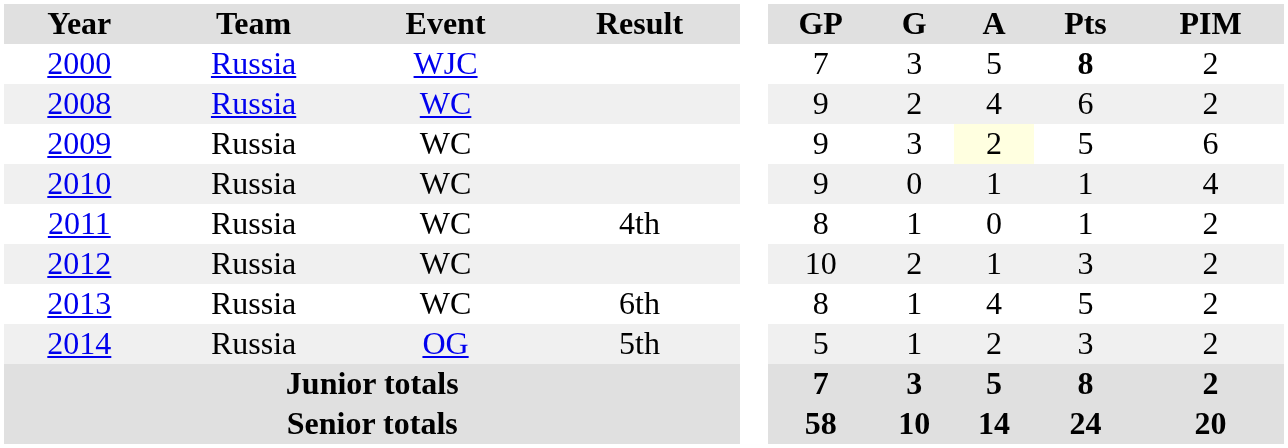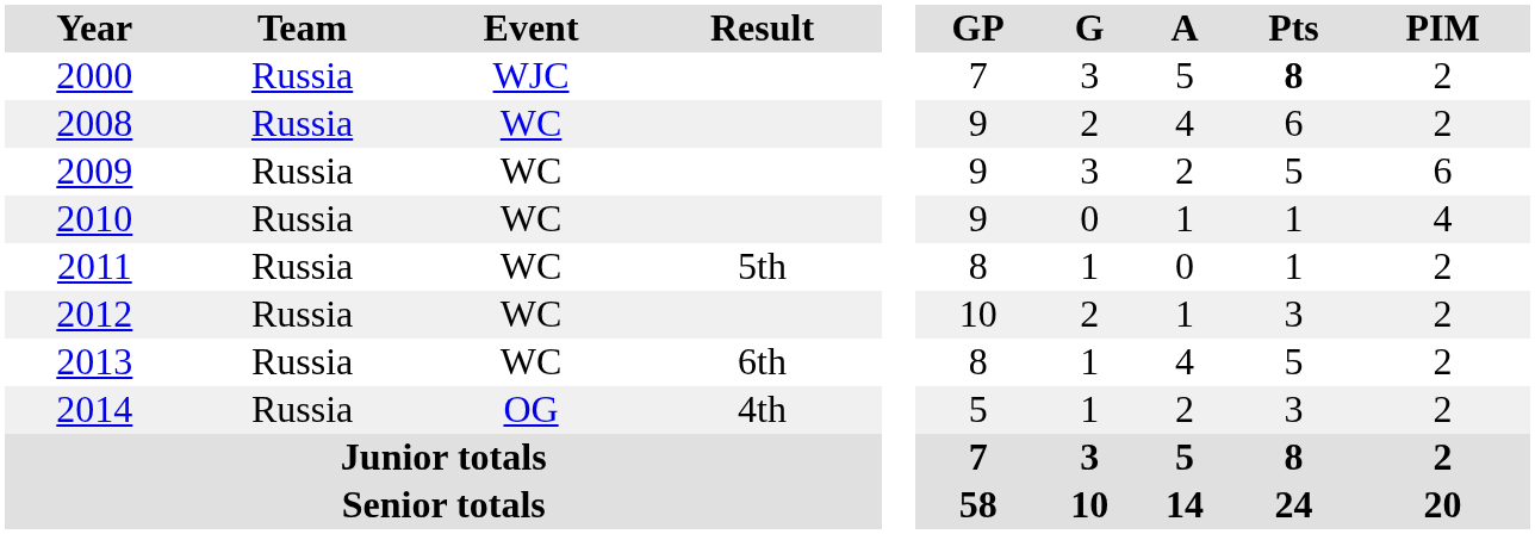 <table border=0 cellpadding=1 cellspacing=0 style="text-align:center; width:40em">
 <tr ALIGN="center" bgcolor="#e0e0e0">
 <th>Year</th>
 <th>Team</th>
 <th>Event</th>
 <th>Result</th>
 <th rowspan="99" bgcolor="#ffffff"> </th>
 <th>GP</th>
 <th>G</th>
 <th>A</th>
 <th>Pts</th>
 <th>PIM</th>
 </tr>
 <tr>
 <td><a href='#'>2000</a></td>
 <td><a href='#'>Russia</a></td>
 <td><a href='#'>WJC</a></td>
 <td></td>
 <td>7</td>
 <td>3</td>
 <td>5</td>
 <td><strong>8</strong></td>
 <td>2</td>
 </tr>
 <tr bgcolor="#f0f0f0">
 <td><a href='#'>2008</a></td>
 <td><a href='#'>Russia</a></td>
 <td><a href='#'>WC</a></td>
 <td></td>
 <td>9</td>
 <td>2</td>
 <td>4</td>
 <td>6</td>
 <td>2</td>
 </tr>
 <tr>
 <td><a href='#'>2009</a></td>
 <td>Russia</td>
 <td>WC</td>
 <td></td>
 <td>9</td>
 <td>3</td>
-<td style="background: lightyellow;">2</td>
+<td>2</td>
 <td>5</td>
 <td>6</td>
 </tr>
 <tr bgcolor="#f0f0f0">
 <td><a href='#'>2010</a></td>
 <td>Russia</td>
 <td>WC</td>
 <td></td>
 <td>9</td>
 <td>0</td>
 <td>1</td>
 <td>1</td>
 <td>4</td>
 </tr>
 <tr>
 <td><a href='#'>2011</a></td>
 <td>Russia</td>
 <td>WC</td>
-<td>4th</td>
+<td>5th</td>
 <td>8</td>
 <td>1</td>
 <td>0</td>
 <td>1</td>
 <td>2</td>
 </tr>
 <tr bgcolor="#f0f0f0">
 <td><a href='#'>2012</a></td>
 <td>Russia</td>
 <td>WC</td>
 <td></td>
 <td>10</td>
 <td>2</td>
 <td>1</td>
 <td>3</td>
 <td>2</td>
 </tr>
 <tr>
 <td><a href='#'>2013</a></td>
 <td>Russia</td>
 <td>WC</td>
 <td>6th</td>
 <td>8</td>
 <td>1</td>
 <td>4</td>
 <td>5</td>
 <td>2</td>
 </tr>
 <tr bgcolor="#f0f0f0">
 <td><a href='#'>2014</a></td>
 <td>Russia</td>
 <td><a href='#'>OG</a></td>
-<td>5th</td>
+<td>4th</td>
 <td>5</td>
 <td>1</td>
 <td>2</td>
 <td>3</td>
 <td>2</td>
 </tr>
 <tr bgcolor="#e0e0e0">
 <th colspan=4>Junior totals</th>
 <th>7</th>
 <th>3</th>
 <th>5</th>
 <th>8</th>
 <th>2</th>
 </tr>
 <tr bgcolor="#e0e0e0">
 <th colspan=4>Senior totals</th>
 <th>58</th>
 <th>10</th>
 <th>14</th>
 <th>24</th>
 <th>20</th>
 </tr>
 </table>
